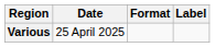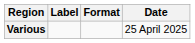 <table class="wikitable plainrowheaders">
 <tr>
 <th scope="col">Region</th>
+<th scope="col">Label</th>
+<th scope="col">Format</th>
 <th scope="col">Date</th>
-<th scope="col">Format</th>
-<th scope="col">Label</th>
 </tr>
 <tr>
 <th scope="row">Various</th>
-<td>25 April 2025</td>
 <td></td>
 <td></td>
+<td>25 April 2025</td>
 </tr>
 </table>
